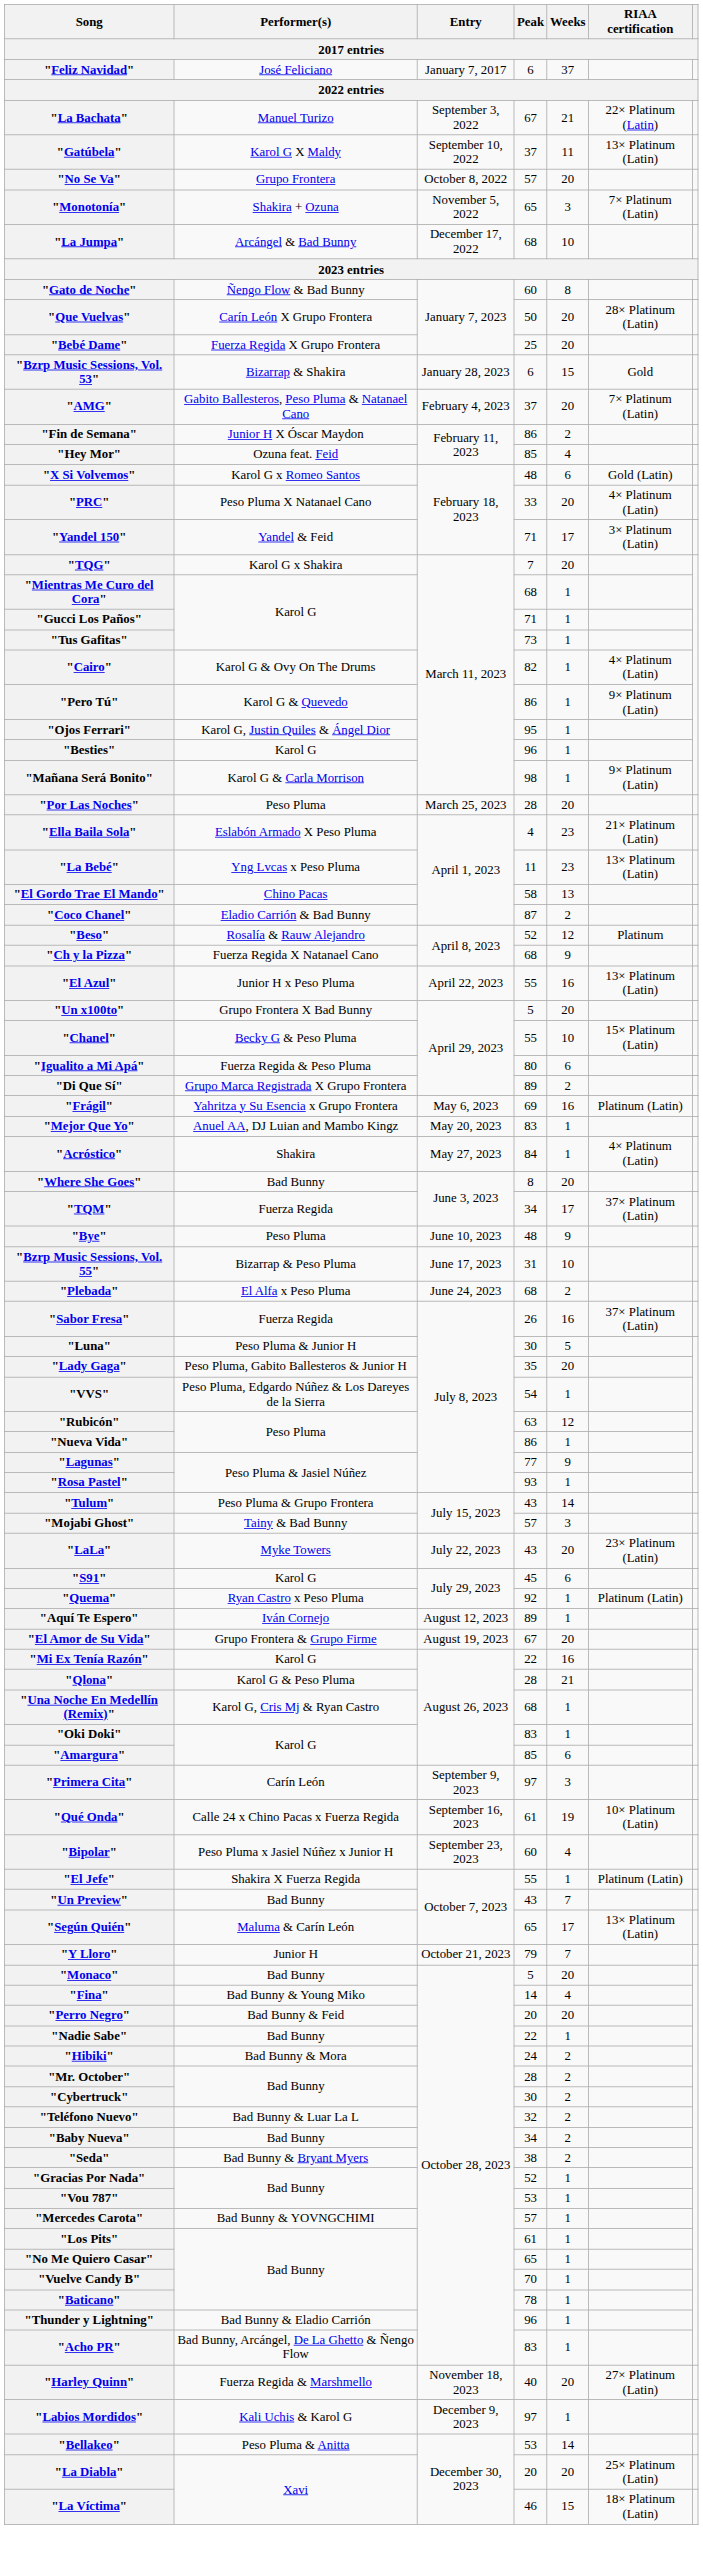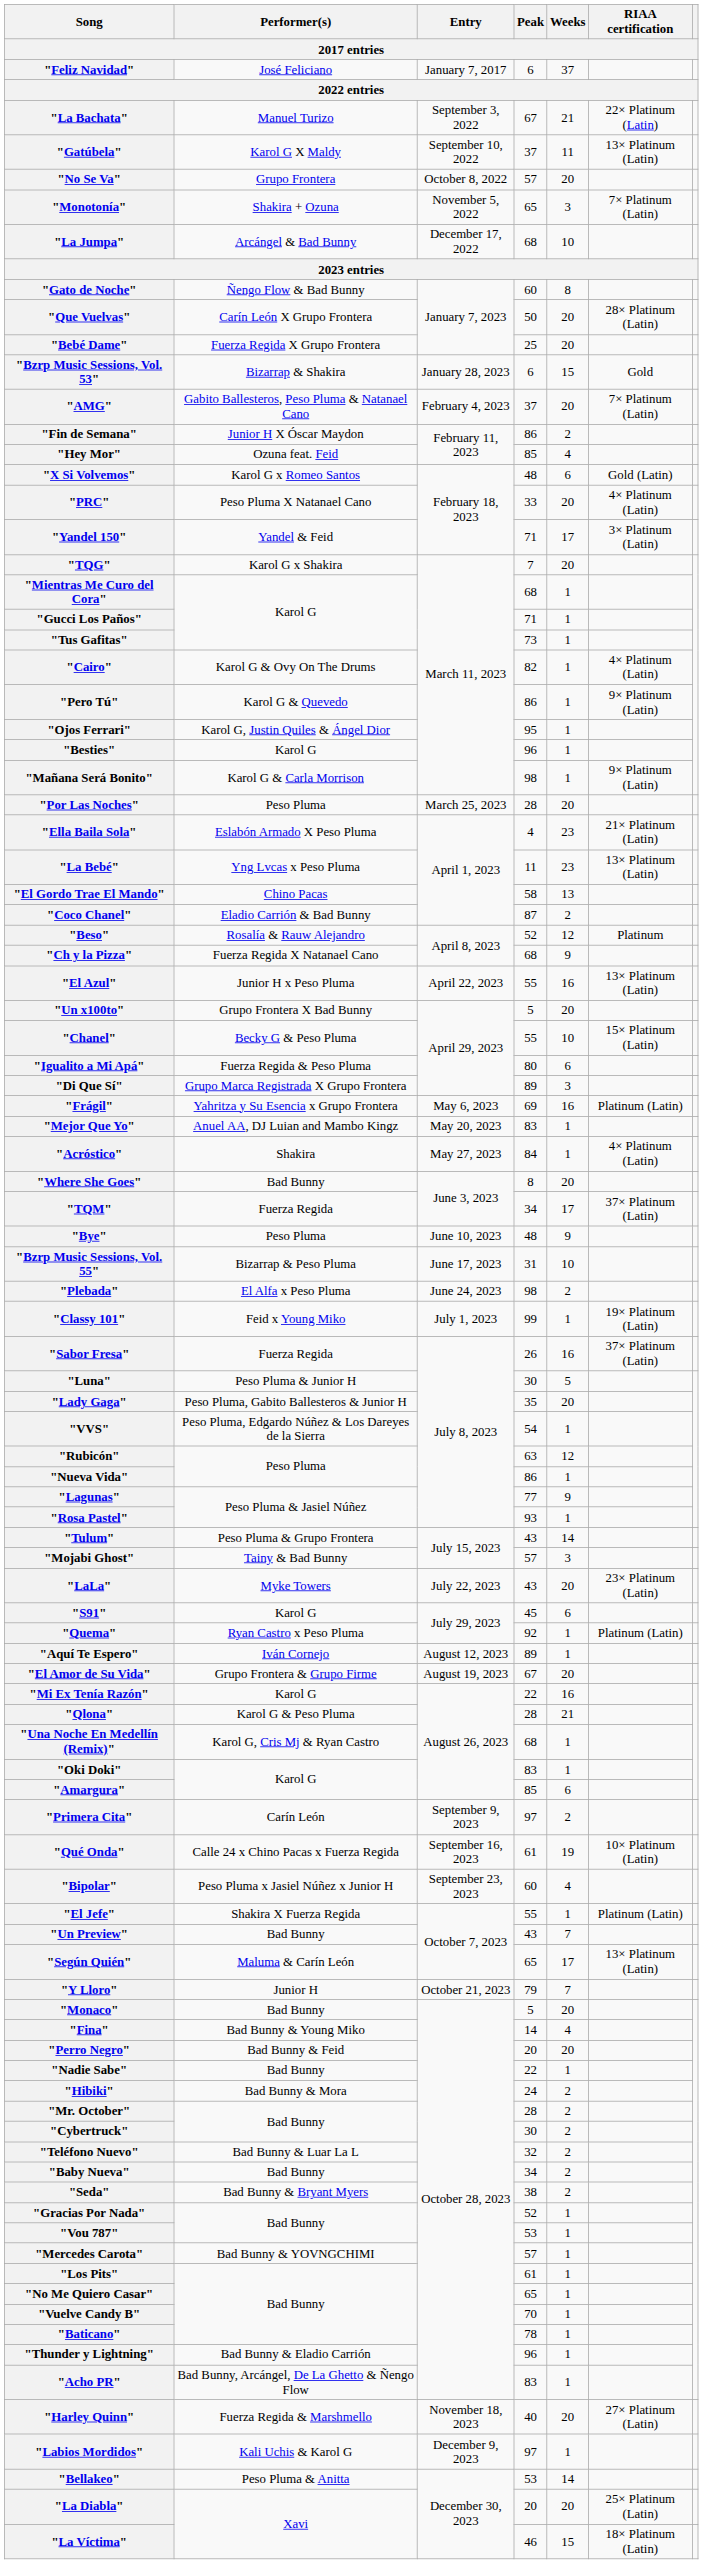 <table class="wikitable plainrowheaders sortable" style="text-align:center;">
 <tr>
 <th>Song</th>
 <th>Performer(s)</th>
 <th>Entry</th>
 <th>Peak</th>
 <th>Weeks</th>
 <th>RIAA certification</th>
 <th !scope=col class=unsortable></th>
 </tr>
 <tr>
 <th colspan="7">2017 entries</th>
 </tr>
 <tr>
 <th>"<a href='#'>Feliz Navidad</a>"</th>
 <td><a href='#'>José Feliciano</a></td>
 <td>January 7, 2017</td>
 <td>6</td>
 <td>37</td>
 <td></td>
 <td></td>
 </tr>
 <tr>
 <th colspan="7">2022 entries</th>
 </tr>
 <tr>
 <th>"<a href='#'>La Bachata</a>"</th>
 <td><a href='#'>Manuel Turizo</a></td>
 <td>September 3, 2022</td>
 <td>67</td>
 <td>21</td>
 <td>22× Platinum (<a href='#'>Latin</a>)</td>
 <td></td>
 </tr>
 <tr>
 <th>"<a href='#'>Gatúbela</a>"</th>
 <td><a href='#'>Karol G</a> X <a href='#'>Maldy</a></td>
 <td>September 10, 2022</td>
 <td>37</td>
 <td>11</td>
 <td>13× Platinum (Latin)</td>
 <td></td>
 </tr>
 <tr>
 <th>"<a href='#'>No Se Va</a>"</th>
 <td><a href='#'>Grupo Frontera</a></td>
 <td>October 8, 2022</td>
 <td>57</td>
 <td>20</td>
 <td></td>
 <td></td>
 </tr>
 <tr>
 <th>"<a href='#'>Monotonía</a>"</th>
 <td><a href='#'>Shakira</a> + <a href='#'>Ozuna</a></td>
 <td>November 5, 2022</td>
 <td>65</td>
 <td>3</td>
 <td>7× Platinum (Latin)</td>
 <td></td>
 </tr>
 <tr>
 <th>"<a href='#'>La Jumpa</a>"</th>
 <td><a href='#'>Arcángel</a> & <a href='#'>Bad Bunny</a></td>
 <td>December 17, 2022</td>
 <td>68</td>
 <td>10</td>
 <td></td>
 <td></td>
 </tr>
 <tr>
 <th colspan="7">2023 entries</th>
 </tr>
 <tr>
 <th>"<a href='#'>Gato de Noche</a>"</th>
 <td><a href='#'>Ñengo Flow</a> & Bad Bunny</td>
 <td rowspan="3">January 7, 2023</td>
 <td>60</td>
 <td>8</td>
 <td></td>
 <td></td>
 </tr>
 <tr>
 <th>"<a href='#'>Que Vuelvas</a>"</th>
 <td><a href='#'>Carín León</a> X Grupo Frontera</td>
 <td>50</td>
 <td>20</td>
 <td>28× Platinum (Latin)</td>
 <td></td>
 </tr>
 <tr>
 <th>"<a href='#'>Bebé Dame</a>"</th>
 <td><a href='#'>Fuerza Regida</a> X Grupo Frontera</td>
 <td>25</td>
 <td>20</td>
 <td></td>
 <td></td>
 </tr>
 <tr>
 <th>"<a href='#'>Bzrp Music Sessions, Vol. 53</a>"</th>
 <td><a href='#'>Bizarrap</a> & Shakira</td>
 <td>January 28, 2023</td>
 <td>6</td>
 <td>15</td>
 <td>Gold</td>
 <td></td>
 </tr>
 <tr>
 <th>"<a href='#'>AMG</a>"</th>
 <td><a href='#'>Gabito Ballesteros</a>, <a href='#'>Peso Pluma</a> & <a href='#'>Natanael Cano</a></td>
 <td>February 4, 2023</td>
 <td>37</td>
 <td>20</td>
 <td>7× Platinum (Latin)</td>
 <td></td>
 </tr>
 <tr>
 <th>"Fin de Semana"</th>
 <td><a href='#'>Junior H</a> X Óscar Maydon</td>
 <td rowspan="2">February 11, 2023</td>
 <td>86</td>
 <td>2</td>
 <td></td>
 <td></td>
 </tr>
 <tr>
 <th>"Hey Mor"</th>
 <td>Ozuna feat. <a href='#'>Feid</a></td>
 <td>85</td>
 <td>4</td>
 <td></td>
 <td></td>
 </tr>
 <tr>
 <th>"<a href='#'>X Si Volvemos</a>"</th>
 <td>Karol G x <a href='#'>Romeo Santos</a></td>
 <td rowspan="3">February 18, 2023</td>
 <td>48</td>
 <td>6</td>
 <td>Gold (Latin)</td>
 <td></td>
 </tr>
 <tr>
 <th>"<a href='#'>PRC</a>"</th>
 <td>Peso Pluma X Natanael Cano</td>
 <td>33</td>
 <td>20</td>
 <td>4× Platinum (Latin)</td>
 <td></td>
 </tr>
 <tr>
 <th>"<a href='#'>Yandel 150</a>"</th>
 <td><a href='#'>Yandel</a> & Feid</td>
 <td>71</td>
 <td>17</td>
 <td>3× Platinum (Latin)</td>
 <td></td>
 </tr>
 <tr>
 <th>"<a href='#'>TQG</a>"</th>
 <td>Karol G x Shakira</td>
 <td rowspan="9">March 11, 2023</td>
 <td>7</td>
 <td>20</td>
 <td></td>
 <td rowspan="9"></td>
 </tr>
 <tr>
 <th>"<a href='#'>Mientras Me Curo del Cora</a>"</th>
 <td rowspan="3">Karol G</td>
 <td>68</td>
 <td>1</td>
 <td></td>
 </tr>
 <tr>
 <th>"Gucci Los Paños"</th>
 <td>71</td>
 <td>1</td>
 <td></td>
 </tr>
 <tr>
 <th>"Tus Gafitas"</th>
 <td>73</td>
 <td>1</td>
 <td></td>
 </tr>
 <tr>
 <th>"<a href='#'>Cairo</a>"</th>
 <td>Karol G & Ovy On The Drums</td>
 <td>82</td>
 <td>1</td>
 <td>4× Platinum (Latin)</td>
 </tr>
 <tr>
 <th>"Pero Tú"</th>
 <td>Karol G & <a href='#'>Quevedo</a></td>
 <td>86</td>
 <td>1</td>
 <td>9× Platinum (Latin)</td>
 </tr>
 <tr>
 <th>"Ojos Ferrari"</th>
 <td>Karol G, <a href='#'>Justin Quiles</a> & <a href='#'>Ángel Dior</a></td>
 <td>95</td>
 <td>1</td>
 <td></td>
 </tr>
 <tr>
 <th>"Besties"</th>
 <td>Karol G</td>
 <td>96</td>
 <td>1</td>
 <td></td>
 </tr>
 <tr>
 <th>"Mañana Será Bonito"</th>
 <td>Karol G & <a href='#'>Carla Morrison</a></td>
 <td>98</td>
 <td>1</td>
 <td>9× Platinum (Latin)</td>
 </tr>
 <tr>
 <th>"<a href='#'>Por Las Noches</a>"</th>
 <td>Peso Pluma</td>
 <td>March 25, 2023</td>
 <td>28</td>
 <td>20</td>
 <td></td>
 <td></td>
 </tr>
 <tr>
 <th>"<a href='#'>Ella Baila Sola</a>"</th>
 <td><a href='#'>Eslabón Armado</a> X Peso Pluma</td>
 <td rowspan="4">April 1, 2023</td>
 <td>4</td>
 <td>23</td>
 <td>21× Platinum (Latin)</td>
 <td></td>
 </tr>
 <tr>
 <th>"<a href='#'>La Bebé</a>"</th>
 <td><a href='#'>Yng Lvcas</a> x Peso Pluma</td>
 <td>11</td>
 <td>23</td>
 <td>13× Platinum (Latin)</td>
 <td></td>
 </tr>
 <tr>
 <th>"<a href='#'>El Gordo Trae El Mando</a>"</th>
 <td><a href='#'>Chino Pacas</a></td>
 <td>58</td>
 <td>13</td>
 <td></td>
 <td></td>
 </tr>
 <tr>
 <th>"<a href='#'>Coco Chanel</a>"</th>
 <td><a href='#'>Eladio Carrión</a> & Bad Bunny</td>
 <td>87</td>
 <td>2</td>
 <td></td>
 <td></td>
 </tr>
 <tr>
 <th>"<a href='#'>Beso</a>"</th>
 <td><a href='#'>Rosalía</a> & <a href='#'>Rauw Alejandro</a></td>
 <td rowspan="2">April 8, 2023</td>
 <td>52</td>
 <td>12</td>
 <td>Platinum</td>
 <td></td>
 </tr>
 <tr>
 <th>"<a href='#'>Ch y la Pizza</a>"</th>
 <td>Fuerza Regida X Natanael Cano</td>
 <td>68</td>
 <td>9</td>
 <td></td>
 <td></td>
 </tr>
 <tr>
 <th>"<a href='#'>El Azul</a>"</th>
 <td>Junior H x Peso Pluma</td>
 <td>April 22, 2023</td>
 <td>55</td>
 <td>16</td>
 <td>13× Platinum (Latin)</td>
 <td></td>
 </tr>
 <tr>
 <th>"<a href='#'>Un x100to</a>"</th>
 <td>Grupo Frontera X Bad Bunny</td>
 <td rowspan="4">April 29, 2023</td>
 <td>5</td>
 <td>20</td>
 <td></td>
 <td></td>
 </tr>
 <tr>
 <th>"<a href='#'>Chanel</a>"</th>
 <td><a href='#'>Becky G</a> & Peso Pluma</td>
 <td>55</td>
 <td>10</td>
 <td>15× Platinum (Latin)</td>
 <td></td>
 </tr>
 <tr>
 <th>"<a href='#'>Igualito a Mi Apá</a>"</th>
 <td>Fuerza Regida & Peso Pluma</td>
 <td>80</td>
 <td>6</td>
 <td></td>
 <td></td>
 </tr>
 <tr>
 <th>"Di Que Sí"</th>
 <td><a href='#'>Grupo Marca Registrada</a> X Grupo Frontera</td>
 <td>89</td>
-<td>2</td>
+<td>3</td>
 <td></td>
 <td></td>
 </tr>
 <tr>
 <th>"<a href='#'>Frágil</a>"</th>
 <td><a href='#'>Yahritza y Su Esencia</a> x Grupo Frontera</td>
 <td>May 6, 2023</td>
 <td>69</td>
 <td>16</td>
 <td>Platinum (Latin)</td>
 <td></td>
 </tr>
 <tr>
 <th>"<a href='#'>Mejor Que Yo</a>"</th>
 <td><a href='#'>Anuel AA</a>, DJ Luian and Mambo Kingz</td>
 <td>May 20, 2023</td>
 <td>83</td>
 <td>1</td>
 <td></td>
 <td></td>
 </tr>
 <tr>
 <th>"<a href='#'>Acróstico</a>"</th>
 <td>Shakira</td>
 <td>May 27, 2023</td>
 <td>84</td>
 <td>1</td>
 <td>4× Platinum (Latin)</td>
 <td></td>
 </tr>
 <tr>
 <th>"<a href='#'>Where She Goes</a>"</th>
 <td>Bad Bunny</td>
 <td rowspan="2">June 3, 2023</td>
 <td>8</td>
 <td>20</td>
 <td></td>
 <td></td>
 </tr>
 <tr>
 <th>"<a href='#'>TQM</a>"</th>
 <td>Fuerza Regida</td>
 <td>34</td>
 <td>17</td>
 <td>37× Platinum (Latin)</td>
 <td></td>
 </tr>
 <tr>
 <th>"<a href='#'>Bye</a>"</th>
 <td>Peso Pluma</td>
 <td>June 10, 2023</td>
 <td>48</td>
 <td>9</td>
 <td></td>
 <td></td>
 </tr>
 <tr>
 <th>"<a href='#'>Bzrp Music Sessions, Vol. 55</a>"</th>
 <td>Bizarrap & Peso Pluma</td>
 <td>June 17, 2023</td>
 <td>31</td>
 <td>10</td>
 <td></td>
 <td></td>
 </tr>
 <tr>
 <th>"<a href='#'>Plebada</a>"</th>
 <td><a href='#'>El Alfa</a> x Peso Pluma</td>
 <td>June 24, 2023</td>
-<td>68</td>
+<td>98</td>
 <td>2</td>
 <td></td>
+<td></td>
+</tr>
+<tr>
+<th>"<a href='#'>Classy 101</a>"</th>
+<td>Feid x <a href='#'>Young Miko</a></td>
+<td>July 1, 2023</td>
+<td>99</td>
+<td>1</td>
+<td>19× Platinum (Latin)</td>
 <td></td>
 </tr>
 <tr>
 <th>"<a href='#'>Sabor Fresa</a>"</th>
 <td>Fuerza Regida</td>
 <td rowspan="8">July 8, 2023</td>
 <td>26</td>
 <td>16</td>
 <td>37× Platinum (Latin)</td>
 <td></td>
 </tr>
 <tr>
 <th>"Luna"</th>
 <td>Peso Pluma & Junior H</td>
 <td>30</td>
 <td>5</td>
 <td></td>
 <td rowspan="7"></td>
 </tr>
 <tr>
 <th>"<a href='#'>Lady Gaga</a>"</th>
 <td>Peso Pluma, Gabito Ballesteros & Junior H</td>
 <td>35</td>
 <td>20</td>
 <td></td>
 </tr>
 <tr>
 <th>"VVS"</th>
 <td>Peso Pluma, Edgardo Núñez & Los Dareyes de la Sierra</td>
 <td>54</td>
 <td>1</td>
 <td></td>
 </tr>
 <tr>
 <th>"Rubicón"</th>
 <td rowspan="2">Peso Pluma</td>
 <td>63</td>
 <td>12</td>
 <td></td>
 </tr>
 <tr>
 <th>"Nueva Vida"</th>
 <td>86</td>
 <td>1</td>
 <td></td>
 </tr>
 <tr>
 <th>"<a href='#'>Lagunas</a>"</th>
 <td rowspan="2">Peso Pluma & Jasiel Núñez</td>
 <td>77</td>
 <td>9</td>
 <td></td>
 </tr>
 <tr>
 <th>"<a href='#'>Rosa Pastel</a>"</th>
 <td>93</td>
 <td>1</td>
 <td></td>
 </tr>
 <tr>
 <th>"<a href='#'>Tulum</a>"</th>
 <td>Peso Pluma & Grupo Frontera</td>
 <td rowspan="2">July 15, 2023</td>
 <td>43</td>
 <td>14</td>
 <td></td>
 <td></td>
 </tr>
 <tr>
 <th>"Mojabi Ghost"</th>
 <td><a href='#'>Tainy</a> & Bad Bunny</td>
 <td>57</td>
 <td>3</td>
 <td></td>
 <td></td>
 </tr>
 <tr>
 <th>"<a href='#'>LaLa</a>"</th>
 <td><a href='#'>Myke Towers</a></td>
 <td>July 22, 2023</td>
 <td>43</td>
 <td>20</td>
 <td>23× Platinum (Latin)</td>
 <td></td>
 </tr>
 <tr>
 <th>"<a href='#'>S91</a>"</th>
 <td>Karol G</td>
 <td rowspan="2">July 29, 2023</td>
 <td>45</td>
 <td>6</td>
 <td></td>
 <td></td>
 </tr>
 <tr>
 <th>"<a href='#'>Quema</a>"</th>
 <td><a href='#'>Ryan Castro</a> x Peso Pluma</td>
 <td>92</td>
 <td>1</td>
 <td>Platinum (Latin)</td>
 <td></td>
 </tr>
 <tr>
 <th>"Aquí Te Espero"</th>
 <td><a href='#'>Iván Cornejo</a></td>
 <td>August 12, 2023</td>
 <td>89</td>
 <td>1</td>
 <td></td>
 <td></td>
 </tr>
 <tr>
 <th>"<a href='#'>El Amor de Su Vida</a>"</th>
 <td>Grupo Frontera & <a href='#'>Grupo Firme</a></td>
 <td>August 19, 2023</td>
 <td>67</td>
 <td>20</td>
 <td></td>
 <td></td>
 </tr>
 <tr>
 <th>"<a href='#'>Mi Ex Tenía Razón</a>"</th>
 <td>Karol G</td>
 <td rowspan="5">August 26, 2023</td>
 <td>22</td>
 <td>16</td>
 <td></td>
 <td rowspan="5"></td>
 </tr>
 <tr>
 <th>"<a href='#'>Qlona</a>"</th>
 <td>Karol G & Peso Pluma</td>
 <td>28</td>
 <td>21</td>
 <td></td>
 </tr>
 <tr>
 <th>"<a href='#'>Una Noche En Medellín (Remix)</a>"</th>
 <td>Karol G, <a href='#'>Cris Mj</a> & Ryan Castro</td>
 <td>68</td>
 <td>1</td>
 <td></td>
 </tr>
 <tr>
 <th>"Oki Doki"</th>
 <td rowspan="2">Karol G</td>
 <td>83</td>
 <td>1</td>
 <td></td>
 </tr>
 <tr>
 <th>"<a href='#'>Amargura</a>"</th>
 <td>85</td>
 <td>6</td>
 <td></td>
 </tr>
 <tr>
 <th>"<a href='#'>Primera Cita</a>"</th>
 <td>Carín León</td>
 <td>September 9, 2023</td>
 <td>97</td>
-<td>3</td>
+<td>2</td>
 <td></td>
 <td></td>
 </tr>
 <tr>
 <th>"<a href='#'>Qué Onda</a>"</th>
 <td>Calle 24 x Chino Pacas x Fuerza Regida</td>
 <td>September 16, 2023</td>
 <td>61</td>
 <td>19</td>
 <td>10× Platinum (Latin)</td>
 <td></td>
 </tr>
 <tr>
 <th>"<a href='#'>Bipolar</a>"</th>
 <td>Peso Pluma x Jasiel Núñez x Junior H</td>
 <td>September 23, 2023</td>
 <td>60</td>
 <td>4</td>
 <td></td>
 <td></td>
 </tr>
 <tr>
 <th>"<a href='#'>El Jefe</a>"</th>
 <td>Shakira X Fuerza Regida</td>
 <td rowspan="3">October 7, 2023</td>
 <td>55</td>
 <td>1</td>
 <td>Platinum (Latin)</td>
 <td></td>
 </tr>
 <tr>
 <th>"<a href='#'>Un Preview</a>"</th>
 <td>Bad Bunny</td>
 <td>43</td>
 <td>7</td>
 <td></td>
 <td></td>
 </tr>
 <tr>
 <th>"<a href='#'>Según Quién</a>"</th>
 <td><a href='#'>Maluma</a> & Carín León</td>
 <td>65</td>
 <td>17</td>
 <td>13× Platinum (Latin)</td>
 <td></td>
 </tr>
 <tr>
 <th>"<a href='#'>Y Lloro</a>"</th>
 <td>Junior H</td>
 <td>October 21, 2023</td>
 <td>79</td>
 <td>7</td>
 <td></td>
 <td></td>
 </tr>
 <tr>
 <th>"<a href='#'>Monaco</a>"</th>
 <td>Bad Bunny</td>
 <td rowspan="19">October 28, 2023</td>
 <td>5</td>
 <td>20</td>
 <td></td>
 <td rowspan="19"></td>
 </tr>
 <tr>
 <th>"<a href='#'>Fina</a>"</th>
 <td>Bad Bunny & Young Miko</td>
 <td>14</td>
 <td>4</td>
 <td></td>
 </tr>
 <tr>
 <th>"<a href='#'>Perro Negro</a>"</th>
 <td>Bad Bunny & Feid</td>
 <td>20</td>
 <td>20</td>
 <td></td>
 </tr>
 <tr>
 <th>"Nadie Sabe"</th>
 <td>Bad Bunny</td>
 <td>22</td>
 <td>1</td>
 <td></td>
 </tr>
 <tr>
 <th>"<a href='#'>Hibiki</a>"</th>
 <td>Bad Bunny & Mora</td>
 <td>24</td>
 <td>2</td>
 <td></td>
 </tr>
 <tr>
 <th>"Mr. October"</th>
 <td rowspan="2">Bad Bunny</td>
 <td>28</td>
 <td>2</td>
 <td></td>
 </tr>
 <tr>
 <th>"Cybertruck"</th>
 <td>30</td>
 <td>2</td>
 <td></td>
 </tr>
 <tr>
 <th>"Teléfono Nuevo"</th>
 <td>Bad Bunny & Luar La L</td>
 <td>32</td>
 <td>2</td>
 <td></td>
 </tr>
 <tr>
 <th>"Baby Nueva"</th>
 <td>Bad Bunny</td>
 <td>34</td>
 <td>2</td>
 <td></td>
 </tr>
 <tr>
 <th>"Seda"</th>
 <td>Bad Bunny & <a href='#'>Bryant Myers</a></td>
 <td>38</td>
 <td>2</td>
 <td></td>
 </tr>
 <tr>
 <th>"Gracias Por Nada"</th>
 <td rowspan="2">Bad Bunny</td>
 <td>52</td>
 <td>1</td>
 <td></td>
 </tr>
 <tr>
 <th>"Vou 787"</th>
 <td>53</td>
 <td>1</td>
 <td></td>
 </tr>
 <tr>
 <th>"Mercedes Carota"</th>
 <td>Bad Bunny & YOVNGCHIMI</td>
 <td>57</td>
 <td>1</td>
 <td></td>
 </tr>
 <tr>
 <th>"Los Pits"</th>
 <td rowspan="4">Bad Bunny</td>
 <td>61</td>
 <td>1</td>
 <td></td>
 </tr>
 <tr>
 <th>"No Me Quiero Casar"</th>
 <td>65</td>
 <td>1</td>
 <td></td>
 </tr>
 <tr>
 <th>"Vuelve Candy B"</th>
 <td>70</td>
 <td>1</td>
 <td></td>
 </tr>
 <tr>
 <th>"<a href='#'>Baticano</a>"</th>
 <td>78</td>
 <td>1</td>
 <td></td>
 </tr>
 <tr>
 <th>"Thunder y Lightning"</th>
 <td>Bad Bunny & Eladio Carrión</td>
 <td>96</td>
 <td>1</td>
 <td></td>
 </tr>
 <tr>
 <th>"<a href='#'>Acho PR</a>"</th>
 <td>Bad Bunny, Arcángel, <a href='#'>De La Ghetto</a> & Ñengo Flow</td>
 <td>83</td>
 <td>1</td>
 <td></td>
 </tr>
 <tr>
 <th>"<a href='#'>Harley Quinn</a>"</th>
 <td>Fuerza Regida & <a href='#'>Marshmello</a></td>
 <td>November 18, 2023</td>
 <td>40</td>
 <td>20</td>
 <td>27× Platinum (Latin)</td>
 <td></td>
 </tr>
 <tr>
 <th>"<a href='#'>Labios Mordidos</a>"</th>
 <td><a href='#'>Kali Uchis</a> & Karol G</td>
 <td>December 9, 2023</td>
 <td>97</td>
 <td>1</td>
 <td></td>
 <td></td>
 </tr>
 <tr>
 <th>"<a href='#'>Bellakeo</a>"</th>
 <td>Peso Pluma & <a href='#'>Anitta</a></td>
 <td rowspan="3">December 30, 2023</td>
 <td>53</td>
 <td>14</td>
 <td></td>
 <td></td>
 </tr>
 <tr>
 <th>"<a href='#'>La Diabla</a>"</th>
 <td rowspan="2"><a href='#'>Xavi</a></td>
 <td>20</td>
 <td>20</td>
 <td>25× Platinum (Latin)</td>
 <td></td>
 </tr>
 <tr>
 <th>"<a href='#'>La Víctima</a>"</th>
 <td>46</td>
 <td>15</td>
 <td>18× Platinum (Latin)</td>
 <td></td>
 </tr>
 </table>
